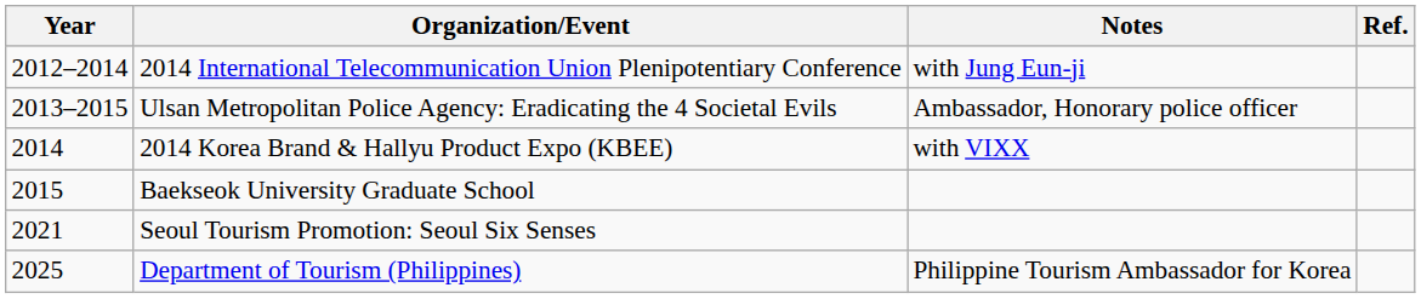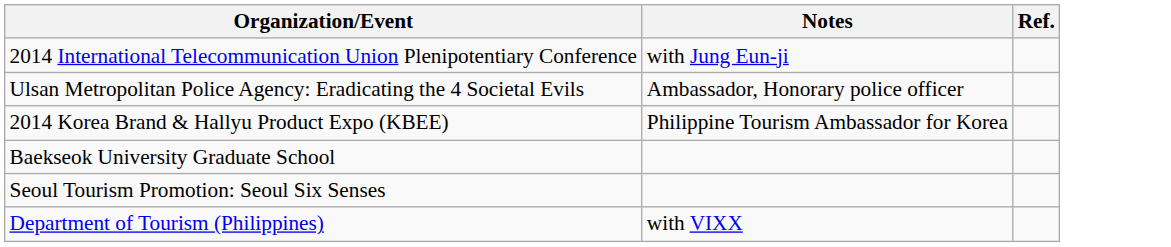 <table class="wikitable sortable">
 <tr>
-<th>Year</th>
 <th>Organization/Event</th>
 <th class="unsortable">Notes</th>
 <th>Ref.</th>
 </tr>
 <tr>
-<td>2012–2014</td>
 <td>2014 <a href='#'>International Telecommunication Union</a> Plenipotentiary Conference</td>
 <td>with <a href='#'>Jung Eun-ji</a></td>
 <td></td>
 </tr>
 <tr>
-<td>2013–2015</td>
 <td>Ulsan Metropolitan Police Agency: Eradicating the 4 Societal Evils</td>
 <td>Ambassador, Honorary police officer</td>
 <td></td>
 </tr>
 <tr>
-<td>2014</td>
 <td>2014 Korea Brand & Hallyu Product Expo (KBEE)</td>
-<td>with <a href='#'>VIXX</a></td>
+<td>Philippine Tourism Ambassador for Korea</td>
 <td></td>
 </tr>
 <tr>
-<td>2015</td>
 <td>Baekseok University Graduate School</td>
 <td></td>
 <td></td>
 </tr>
 <tr>
-<td>2021</td>
 <td>Seoul Tourism Promotion: Seoul Six Senses</td>
 <td></td>
 <td></td>
 </tr>
 <tr>
-<td>2025</td>
 <td><a href='#'>Department of Tourism (Philippines)</a></td>
-<td>Philippine Tourism Ambassador for Korea</td>
+<td>with <a href='#'>VIXX</a></td>
 <td></td>
 </tr>
 </table>
